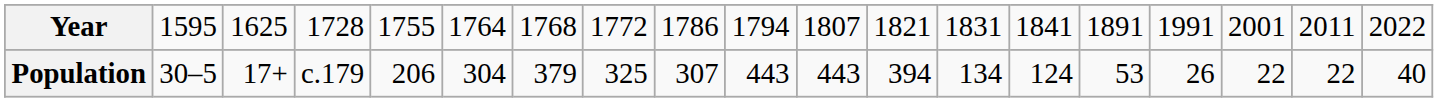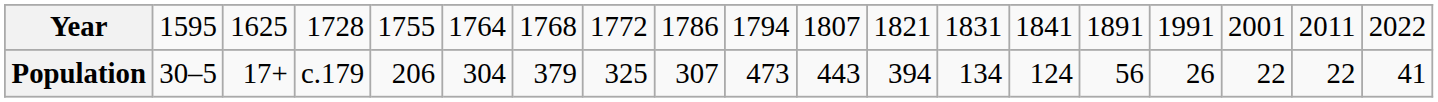 <table class="wikitable" style="text-align:right;">
 <tr>
 <th>Year</th>
 <td>1595</td>
 <td>1625</td>
 <td>1728</td>
 <td>1755</td>
 <td>1764</td>
 <td>1768</td>
 <td>1772</td>
 <td>1786</td>
 <td>1794</td>
 <td>1807</td>
 <td>1821</td>
 <td>1831</td>
 <td>1841</td>
 <td>1891</td>
 <td>1991</td>
 <td>2001</td>
 <td>2011</td>
 <td>2022</td>
 </tr>
 <tr>
 <th>Population</th>
 <td>30–5</td>
 <td>17+</td>
 <td>c.179</td>
 <td>206</td>
 <td>304</td>
 <td>379</td>
 <td>325</td>
 <td>307</td>
-<td>443</td>
+<td>473</td>
 <td>443</td>
 <td>394</td>
 <td>134</td>
 <td>124</td>
-<td>53</td>
+<td>56</td>
 <td>26</td>
 <td>22</td>
 <td>22</td>
-<td>40</td>
+<td>41</td>
 </tr>
 </table>
